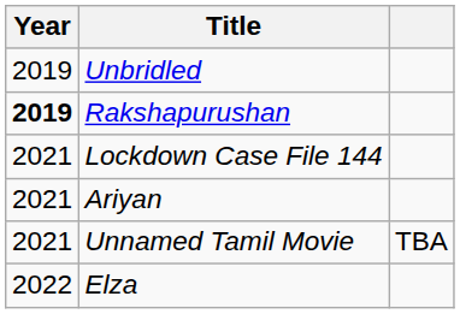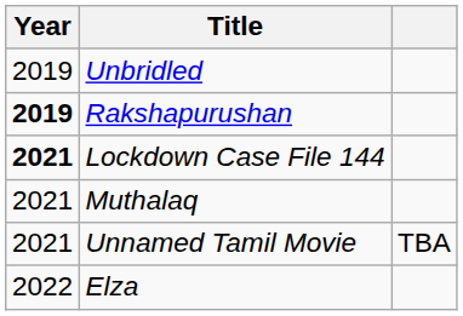 <table class="wikitable sortable">
 <tr>
 <th scope="col">Year</th>
 <th scope="col">Title</th>
 <th scope="col" class="unsortable"></th>
 </tr>
 <tr>
 <td>2019</td>
 <td><em><a href='#'>Unbridled</a></em></td>
 <td></td>
 </tr>
 <tr>
 <td><strong>2019</strong></td>
 <td><em><a href='#'>Rakshapurushan</a></em></td>
 <td></td>
 </tr>
 <tr>
-<td>2021</td>
+<td><strong>2021</strong></td>
 <td><em>Lockdown Case File 144</em></td>
 <td></td>
 </tr>
 <tr>
 <td>2021</td>
-<td><em>Ariyan</em></td>
+<td><em>Muthalaq</em></td>
 <td></td>
 </tr>
 <tr>
 <td>2021</td>
 <td><em>Unnamed Tamil Movie</em></td>
 <td>TBA</td>
 </tr>
 <tr>
 <td>2022</td>
 <td><em>Elza</em></td>
 <td></td>
 </tr>
 </table>
